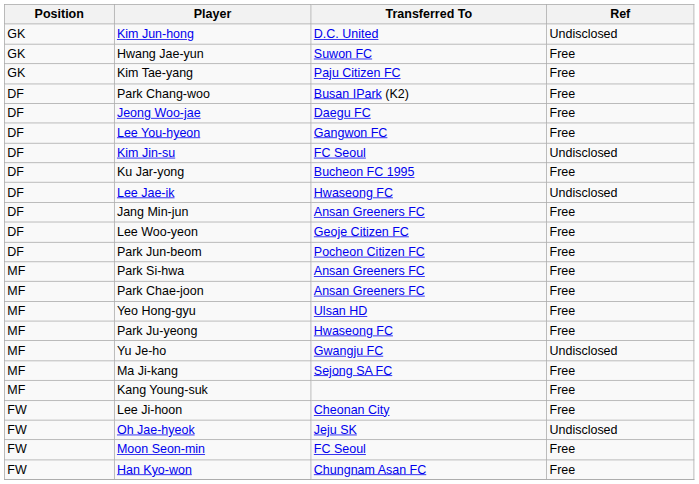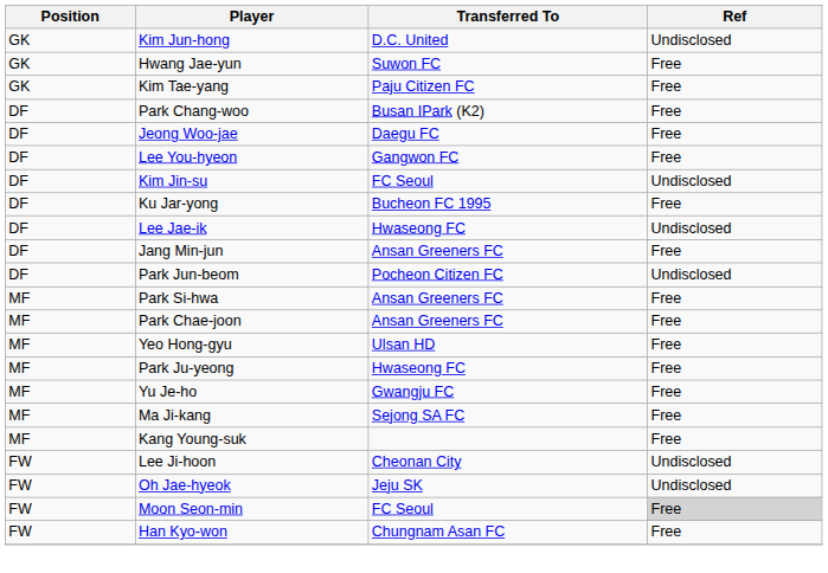 <table class="wikitable sortable" style="width:70%; text-align:center; font-size:100%; text-align:left;">
 <tr>
 <th>Position</th>
 <th>Player</th>
 <th>Transferred To</th>
 <th>Ref</th>
 </tr>
 <tr>
 <td>GK</td>
 <td> <a href='#'>Kim Jun-hong</a></td>
 <td> <a href='#'>D.C. United</a></td>
 <td>Undisclosed </td>
 </tr>
 <tr>
 <td>GK</td>
 <td> Hwang Jae-yun</td>
 <td> <a href='#'>Suwon FC</a></td>
 <td>Free </td>
 </tr>
 <tr>
 <td>GK</td>
 <td> Kim Tae-yang</td>
 <td> <a href='#'>Paju Citizen FC</a></td>
 <td>Free</td>
 </tr>
 <tr>
 <td>DF</td>
 <td> Park Chang-woo</td>
 <td> <a href='#'>Busan IPark</a> (K2)</td>
 <td>Free </td>
 </tr>
 <tr>
 <td>DF</td>
 <td> <a href='#'>Jeong Woo-jae</a></td>
 <td> <a href='#'>Daegu FC</a></td>
 <td>Free </td>
 </tr>
 <tr>
 <td>DF</td>
 <td> <a href='#'>Lee You-hyeon</a></td>
 <td> <a href='#'>Gangwon FC</a></td>
 <td>Free </td>
 </tr>
 <tr>
 <td>DF</td>
 <td> <a href='#'>Kim Jin-su</a></td>
 <td> <a href='#'>FC Seoul</a></td>
 <td>Undisclosed </td>
 </tr>
 <tr>
 <td>DF</td>
 <td> Ku Jar-yong</td>
 <td> <a href='#'>Bucheon FC 1995</a></td>
 <td>Free</td>
 </tr>
 <tr>
 <td>DF</td>
 <td> <a href='#'>Lee Jae-ik</a></td>
 <td> <a href='#'>Hwaseong FC</a></td>
 <td>Undisclosed</td>
 </tr>
 <tr>
 <td>DF</td>
 <td> Jang Min-jun</td>
 <td> <a href='#'>Ansan Greeners FC</a></td>
 <td>Free</td>
 </tr>
 <tr>
 <td>DF</td>
-<td> Lee Woo-yeon</td>
-<td> <a href='#'>Geoje Citizen FC</a></td>
-<td>Free</td>
-</tr>
-<tr>
-<td>DF</td>
 <td> Park Jun-beom</td>
 <td> <a href='#'>Pocheon Citizen FC</a></td>
-<td>Free</td>
+<td>Undisclosed </td>
 </tr>
 <tr>
 <td>MF</td>
 <td> Park Si-hwa</td>
 <td> <a href='#'>Ansan Greeners FC</a></td>
 <td>Free </td>
 </tr>
 <tr>
 <td>MF</td>
 <td> Park Chae-joon</td>
 <td> <a href='#'>Ansan Greeners FC</a></td>
 <td>Free</td>
 </tr>
 <tr>
 <td>MF</td>
 <td> Yeo Hong-gyu</td>
 <td> <a href='#'>Ulsan HD</a></td>
 <td>Free</td>
 </tr>
 <tr>
 <td>MF</td>
 <td> Park Ju-yeong</td>
 <td> <a href='#'>Hwaseong FC</a></td>
 <td>Free</td>
 </tr>
 <tr>
 <td>MF</td>
 <td> Yu Je-ho</td>
 <td> <a href='#'>Gwangju FC</a></td>
-<td>Undisclosed </td>
+<td>Free</td>
 </tr>
 <tr>
 <td>MF</td>
 <td> Ma Ji-kang</td>
 <td> <a href='#'>Sejong SA FC</a></td>
 <td>Free</td>
 </tr>
 <tr>
 <td>MF</td>
 <td> Kang Young-suk</td>
 <td></td>
 <td>Free</td>
 </tr>
 <tr>
 <td>FW</td>
 <td> Lee Ji-hoon</td>
 <td> <a href='#'>Cheonan City</a></td>
-<td>Free</td>
+<td>Undisclosed </td>
 </tr>
 <tr>
 <td>FW</td>
 <td> <a href='#'>Oh Jae-hyeok</a></td>
 <td> <a href='#'>Jeju SK</a></td>
 <td>Undisclosed</td>
 </tr>
 <tr>
 <td>FW</td>
 <td> <a href='#'>Moon Seon-min</a></td>
 <td> <a href='#'>FC Seoul</a></td>
-<td>Free </td>
+<td style="background: lightgrey;">Free </td>
 </tr>
 <tr>
 <td>FW</td>
 <td> <a href='#'>Han Kyo-won</a></td>
 <td> <a href='#'>Chungnam Asan FC</a></td>
 <td>Free</td>
 </tr>
 <tr>
 </tr>
 </table>
